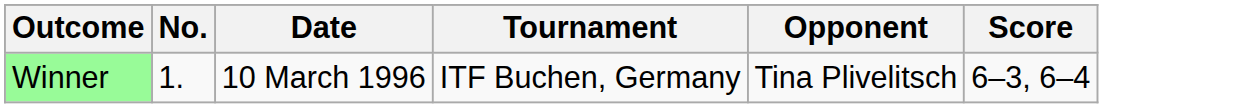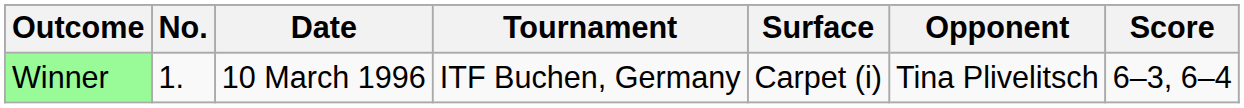 <table class="sortable wikitable">
 <tr>
 <th>Outcome</th>
 <th>No.</th>
 <th>Date</th>
 <th>Tournament</th>
+<th>Surface</th>
 <th>Opponent</th>
 <th class="unsortable">Score</th>
 </tr>
 <tr>
 <td bgcolor="#98fb98">Winner</td>
 <td>1.</td>
 <td>10 March 1996</td>
 <td>ITF Buchen, Germany</td>
+<td>Carpet (i)</td>
 <td> Tina Plivelitsch</td>
 <td>6–3, 6–4</td>
 </tr>
 </table>
